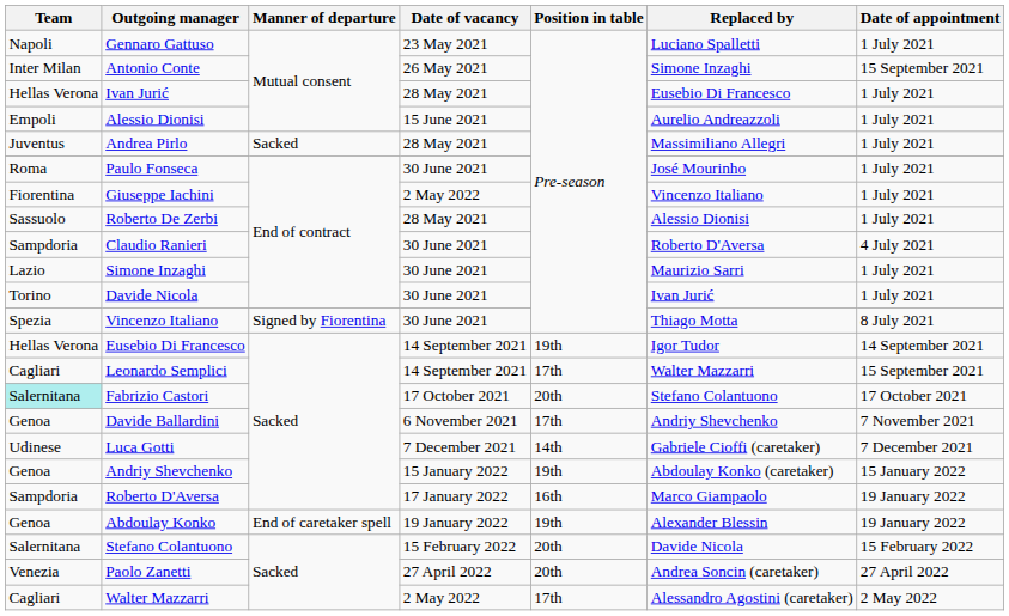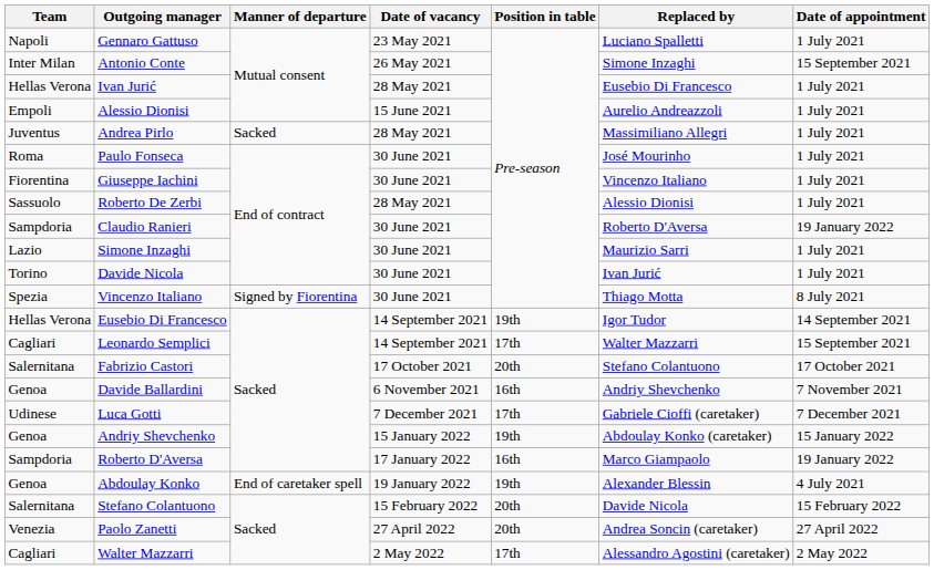 <table class="wikitable sortable">
 <tr>
 <th>Team</th>
 <th>Outgoing manager</th>
 <th>Manner of departure</th>
 <th>Date of vacancy</th>
 <th>Position in table</th>
 <th>Replaced by</th>
 <th>Date of appointment</th>
 </tr>
 <tr>
 <td>Napoli</td>
 <td> <a href='#'>Gennaro Gattuso</a></td>
 <td rowspan="4">Mutual consent</td>
 <td>23 May 2021</td>
 <td rowspan="12"><em>Pre-season</em></td>
 <td> <a href='#'>Luciano Spalletti</a></td>
 <td>1 July 2021</td>
 </tr>
 <tr>
 <td>Inter Milan</td>
 <td> <a href='#'>Antonio Conte</a></td>
 <td>26 May 2021</td>
 <td> <a href='#'>Simone Inzaghi</a></td>
 <td>15 September 2021</td>
 </tr>
 <tr>
 <td>Hellas Verona</td>
 <td> <a href='#'>Ivan Jurić</a></td>
 <td>28 May 2021</td>
 <td> <a href='#'>Eusebio Di Francesco</a></td>
 <td>1 July 2021</td>
 </tr>
 <tr>
 <td>Empoli</td>
 <td> <a href='#'>Alessio Dionisi</a></td>
 <td>15 June 2021</td>
 <td> <a href='#'>Aurelio Andreazzoli</a></td>
 <td>1 July 2021</td>
 </tr>
 <tr>
 <td>Juventus</td>
 <td> <a href='#'>Andrea Pirlo</a></td>
 <td>Sacked</td>
 <td>28 May 2021</td>
 <td> <a href='#'>Massimiliano Allegri</a></td>
 <td>1 July 2021</td>
 </tr>
 <tr>
 <td>Roma</td>
 <td> <a href='#'>Paulo Fonseca</a></td>
 <td rowspan="6">End of contract</td>
 <td>30 June 2021</td>
 <td> <a href='#'>José Mourinho</a></td>
 <td>1 July 2021</td>
 </tr>
 <tr>
 <td>Fiorentina</td>
 <td> <a href='#'>Giuseppe Iachini</a></td>
-<td>2 May 2022</td>
+<td>30 June 2021</td>
 <td> <a href='#'>Vincenzo Italiano</a></td>
 <td>1 July 2021</td>
 </tr>
 <tr>
 <td>Sassuolo</td>
 <td> <a href='#'>Roberto De Zerbi</a></td>
 <td>28 May 2021</td>
 <td> <a href='#'>Alessio Dionisi</a></td>
 <td>1 July 2021</td>
 </tr>
 <tr>
 <td>Sampdoria</td>
 <td> <a href='#'>Claudio Ranieri</a></td>
 <td>30 June 2021</td>
 <td> <a href='#'>Roberto D'Aversa</a></td>
-<td>4 July 2021</td>
+<td>19 January 2022</td>
 </tr>
 <tr>
 <td>Lazio</td>
 <td> <a href='#'>Simone Inzaghi</a></td>
 <td>30 June 2021</td>
 <td> <a href='#'>Maurizio Sarri</a></td>
 <td>1 July 2021</td>
 </tr>
 <tr>
 <td>Torino</td>
 <td> <a href='#'>Davide Nicola</a></td>
 <td>30 June 2021</td>
 <td> <a href='#'>Ivan Jurić</a></td>
 <td>1 July 2021</td>
 </tr>
 <tr>
 <td>Spezia</td>
 <td> <a href='#'>Vincenzo Italiano</a></td>
 <td>Signed by <a href='#'>Fiorentina</a></td>
 <td>30 June 2021</td>
 <td> <a href='#'>Thiago Motta</a></td>
 <td>8 July 2021</td>
 </tr>
 <tr>
 <td>Hellas Verona</td>
 <td> <a href='#'>Eusebio Di Francesco</a></td>
 <td rowspan="7">Sacked</td>
 <td>14 September 2021</td>
 <td>19th</td>
 <td> <a href='#'>Igor Tudor</a></td>
 <td>14 September 2021</td>
 </tr>
 <tr>
 <td>Cagliari</td>
 <td> <a href='#'>Leonardo Semplici</a></td>
 <td>14 September 2021</td>
 <td>17th</td>
 <td> <a href='#'>Walter Mazzarri</a></td>
 <td>15 September 2021</td>
 </tr>
 <tr>
-<td style="background: paleturquoise;">Salernitana</td>
+<td>Salernitana</td>
 <td> <a href='#'>Fabrizio Castori</a></td>
 <td>17 October 2021</td>
 <td>20th</td>
 <td> <a href='#'>Stefano Colantuono</a></td>
 <td>17 October 2021</td>
 </tr>
 <tr>
 <td>Genoa</td>
 <td> <a href='#'>Davide Ballardini</a></td>
 <td>6 November 2021</td>
-<td>17th</td>
+<td>16th</td>
 <td> <a href='#'>Andriy Shevchenko</a></td>
 <td>7 November 2021</td>
 </tr>
 <tr>
 <td>Udinese</td>
 <td> <a href='#'>Luca Gotti</a></td>
 <td>7 December 2021</td>
-<td>14th</td>
+<td>17th</td>
 <td> <a href='#'>Gabriele Cioffi</a> (caretaker)</td>
 <td>7 December 2021</td>
 </tr>
 <tr>
 <td>Genoa</td>
 <td> <a href='#'>Andriy Shevchenko</a></td>
 <td>15 January 2022</td>
 <td>19th</td>
 <td> <a href='#'>Abdoulay Konko</a> (caretaker)</td>
 <td>15 January 2022</td>
 </tr>
 <tr>
 <td>Sampdoria</td>
 <td> <a href='#'>Roberto D'Aversa</a></td>
 <td>17 January 2022</td>
 <td>16th</td>
 <td> <a href='#'>Marco Giampaolo</a></td>
 <td>19 January 2022</td>
 </tr>
 <tr>
 <td>Genoa</td>
 <td> <a href='#'>Abdoulay Konko</a></td>
 <td>End of caretaker spell</td>
 <td>19 January 2022</td>
 <td>19th</td>
 <td> <a href='#'>Alexander Blessin</a></td>
-<td>19 January 2022</td>
+<td>4 July 2021</td>
 </tr>
 <tr>
 <td>Salernitana</td>
 <td> <a href='#'>Stefano Colantuono</a></td>
 <td rowspan="3">Sacked</td>
 <td>15 February 2022</td>
 <td>20th</td>
 <td> <a href='#'>Davide Nicola</a></td>
 <td>15 February 2022</td>
 </tr>
 <tr>
 <td>Venezia</td>
 <td> <a href='#'>Paolo Zanetti</a></td>
 <td>27 April 2022</td>
 <td>20th</td>
 <td> <a href='#'>Andrea Soncin</a> (caretaker)</td>
 <td>27 April 2022</td>
 </tr>
 <tr>
 <td>Cagliari</td>
 <td> <a href='#'>Walter Mazzarri</a></td>
 <td>2 May 2022</td>
 <td>17th</td>
 <td> <a href='#'>Alessandro Agostini</a> (caretaker)</td>
 <td>2 May 2022</td>
 </tr>
 </table>
